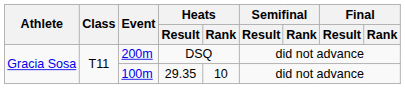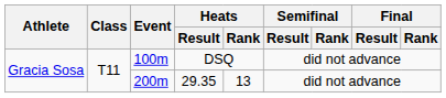 <table class=wikitable style="font-size:90%">
 <tr>
 <th rowspan="2">Athlete</th>
 <th rowspan="2">Class</th>
 <th rowspan="2">Event</th>
 <th colspan="2">Heats</th>
 <th colspan="2">Semifinal</th>
 <th colspan="3">Final</th>
 </tr>
 <tr>
 <th>Result</th>
 <th>Rank</th>
 <th>Result</th>
 <th>Rank</th>
 <th>Result</th>
 <th>Rank</th>
 </tr>
 <tr>
 <td rowspan="2"><a href='#'>Gracia Sosa</a></td>
 <td rowspan="2" style="text-align:center;">T11</td>
-<td><a href='#'>200m</a></td>
+<td><a href='#'>100m</a></td>
 <td style="text-align:center;" colspan="2">DSQ</td>
 <td style="text-align:center;" colspan="4">did not advance</td>
 </tr>
 <tr>
-<td><a href='#'>100m</a></td>
+<td><a href='#'>200m</a></td>
 <td style="text-align:center;">29.35</td>
-<td style="text-align:center;">10</td>
+<td style="text-align:center;">13</td>
 <td style="text-align:center;" colspan="4">did not advance</td>
 </tr>
 </table>
